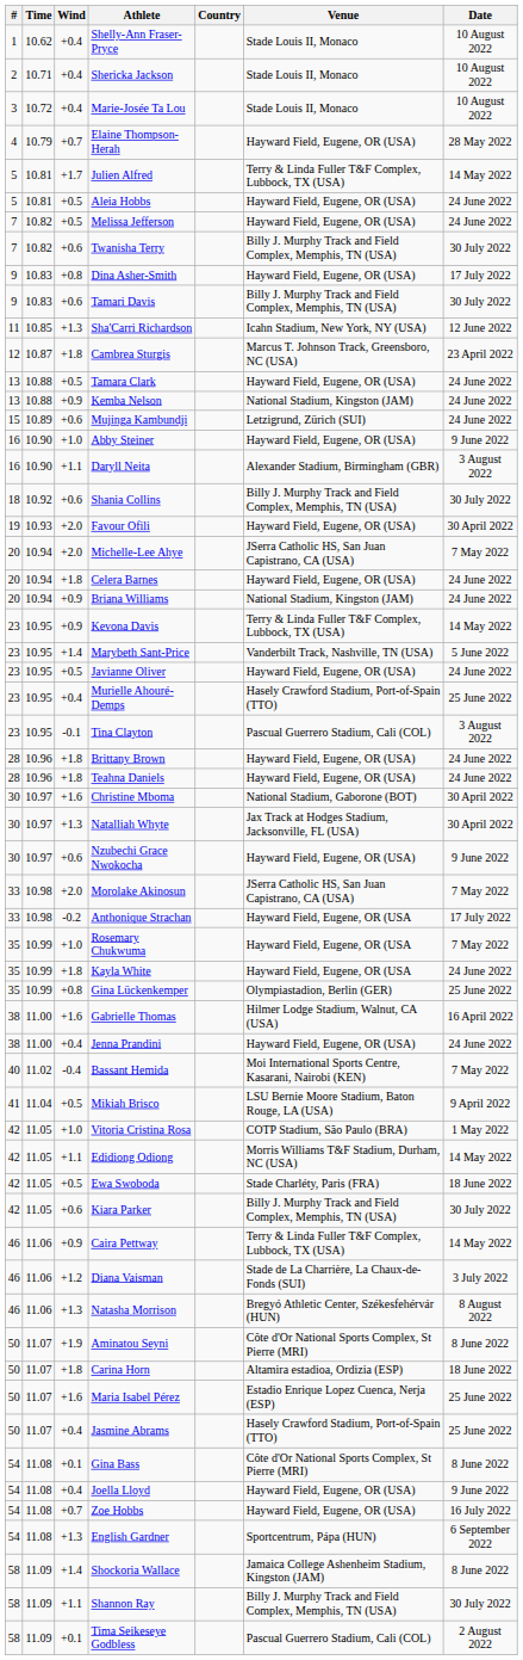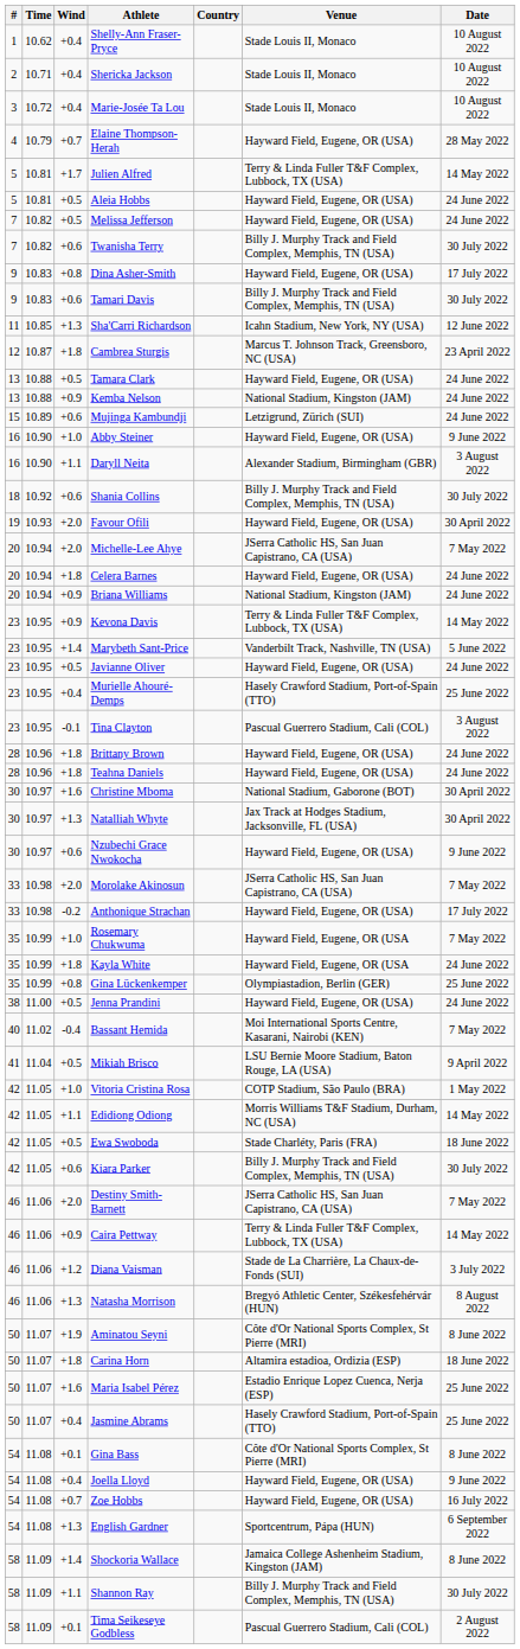 <table class="wikitable sortable" width=100% style="font-size:90%; text-align:center;">
 <tr>
 <th>#</th>
 <th>Time</th>
 <th>Wind</th>
 <th>Athlete</th>
 <th>Country</th>
 <th>Venue</th>
 <th>Date</th>
 </tr>
 <tr>
 <td>1</td>
 <td>10.62</td>
 <td>+0.4</td>
 <td align="left"><a href='#'>Shelly-Ann Fraser-Pryce</a></td>
 <td align="left"></td>
 <td align="left">Stade Louis II, Monaco</td>
 <td>10 August 2022</td>
 </tr>
 <tr>
 <td>2</td>
 <td>10.71</td>
 <td>+0.4</td>
 <td align="left"><a href='#'>Shericka Jackson</a></td>
 <td align="left"></td>
 <td align="left">Stade Louis II, Monaco</td>
 <td>10 August 2022</td>
 </tr>
 <tr>
 <td>3</td>
 <td>10.72</td>
 <td>+0.4</td>
 <td align="left"><a href='#'>Marie-Josée Ta Lou</a></td>
 <td align="left"></td>
 <td align="left">Stade Louis II, Monaco</td>
 <td>10 August 2022</td>
 </tr>
 <tr>
 <td>4</td>
 <td>10.79</td>
 <td>+0.7</td>
 <td align="left"><a href='#'>Elaine Thompson-Herah</a></td>
 <td align="left"></td>
 <td align=left>Hayward Field, Eugene, OR (USA)</td>
 <td>28 May 2022</td>
 </tr>
 <tr>
 <td>5</td>
 <td>10.81</td>
 <td>+1.7</td>
 <td align="left"><a href='#'>Julien Alfred</a></td>
 <td align="left"></td>
 <td align="left">Terry & Linda Fuller T&F Complex, Lubbock, TX (USA)</td>
 <td>14 May 2022</td>
 </tr>
 <tr>
 <td>5</td>
 <td>10.81</td>
 <td>+0.5</td>
 <td align="left"><a href='#'>Aleia Hobbs</a></td>
 <td align="left"></td>
 <td align="left">Hayward Field, Eugene, OR (USA)</td>
 <td>24 June 2022</td>
 </tr>
 <tr>
 <td>7</td>
 <td>10.82</td>
 <td>+0.5</td>
 <td align="left"><a href='#'>Melissa Jefferson</a></td>
 <td align="left"></td>
 <td align="left">Hayward Field, Eugene, OR (USA)</td>
 <td>24 June 2022</td>
 </tr>
 <tr>
 <td>7</td>
 <td>10.82</td>
 <td>+0.6</td>
 <td align=left><a href='#'>Twanisha Terry</a></td>
 <td align="left"></td>
 <td align="left">Billy J. Murphy Track and Field Complex, Memphis, TN (USA)</td>
 <td>30 July 2022</td>
 </tr>
 <tr>
 <td>9</td>
 <td>10.83</td>
 <td>+0.8</td>
 <td align="left"><a href='#'>Dina Asher-Smith</a></td>
 <td align="left"></td>
 <td align="left">Hayward Field, Eugene, OR (USA)</td>
 <td>17 July 2022</td>
 </tr>
 <tr>
 <td>9</td>
 <td>10.83</td>
 <td>+0.6</td>
 <td align="left"><a href='#'>Tamari Davis</a></td>
 <td align="left"></td>
 <td align="left">Billy J. Murphy Track and Field Complex, Memphis, TN (USA)</td>
 <td>30 July 2022</td>
 </tr>
 <tr>
 <td>11</td>
 <td>10.85</td>
 <td>+1.3</td>
 <td align="left"><a href='#'>Sha'Carri Richardson</a></td>
 <td align="left"></td>
 <td align="left">Icahn Stadium, New York, NY (USA)</td>
 <td>12 June 2022</td>
 </tr>
 <tr>
 <td>12</td>
 <td>10.87</td>
 <td>+1.8</td>
 <td align="left"><a href='#'>Cambrea Sturgis</a></td>
 <td align="left"></td>
 <td align="left">Marcus T. Johnson Track, Greensboro, NC (USA)</td>
 <td>23 April 2022</td>
 </tr>
 <tr>
 <td>13</td>
 <td>10.88</td>
 <td>+0.5</td>
 <td align="left"><a href='#'>Tamara Clark</a></td>
 <td align="left"></td>
 <td align="left">Hayward Field, Eugene, OR (USA)</td>
 <td>24 June 2022</td>
 </tr>
 <tr>
 <td>13</td>
 <td>10.88</td>
 <td>+0.9</td>
 <td align="left"><a href='#'>Kemba Nelson</a></td>
 <td align="left"></td>
 <td align="left">National Stadium, Kingston (JAM)</td>
 <td>24 June 2022</td>
 </tr>
 <tr>
 <td>15</td>
 <td>10.89</td>
 <td>+0.6</td>
 <td align=left><a href='#'>Mujinga Kambundji</a></td>
 <td align="left"></td>
 <td align="left">Letzigrund, Zürich (SUI)</td>
 <td>24 June 2022</td>
 </tr>
 <tr>
 <td>16</td>
 <td>10.90</td>
 <td>+1.0</td>
 <td align="left"><a href='#'>Abby Steiner</a></td>
 <td align="left"></td>
 <td align="left">Hayward Field, Eugene, OR (USA)</td>
 <td>9 June 2022</td>
 </tr>
 <tr>
 <td>16</td>
 <td>10.90</td>
 <td>+1.1</td>
 <td align="left"><a href='#'>Daryll Neita</a></td>
 <td align="left"></td>
 <td align="left">Alexander Stadium, Birmingham (GBR)</td>
 <td>3 August 2022</td>
 </tr>
 <tr>
 <td>18</td>
 <td>10.92</td>
 <td>+0.6</td>
 <td align="left"><a href='#'>Shania Collins</a></td>
 <td align="left"></td>
 <td align="left">Billy J. Murphy Track and Field Complex, Memphis, TN (USA)</td>
 <td>30 July 2022</td>
 </tr>
 <tr>
 <td>19</td>
 <td>10.93</td>
 <td>+2.0</td>
 <td align="left"><a href='#'>Favour Ofili</a></td>
 <td align="left"></td>
 <td align="left">Hayward Field, Eugene, OR (USA)</td>
 <td>30 April 2022</td>
 </tr>
 <tr>
 <td>20</td>
 <td>10.94</td>
 <td>+2.0</td>
 <td align="left"><a href='#'>Michelle-Lee Ahye</a></td>
 <td align="left"></td>
 <td align="left">JSerra Catholic HS, San Juan Capistrano, CA (USA)</td>
 <td>7 May 2022</td>
 </tr>
 <tr>
 <td>20</td>
 <td>10.94</td>
 <td>+1.8</td>
 <td align="left"><a href='#'>Celera Barnes</a></td>
 <td align="left"></td>
 <td align="left">Hayward Field, Eugene, OR (USA)</td>
 <td>24 June 2022</td>
 </tr>
 <tr>
 <td>20</td>
 <td>10.94</td>
 <td>+0.9</td>
 <td align="left"><a href='#'>Briana Williams</a></td>
 <td align="left"></td>
 <td align="left">National Stadium, Kingston (JAM)</td>
 <td>24 June 2022</td>
 </tr>
 <tr>
 <td>23</td>
 <td>10.95</td>
 <td>+0.9</td>
 <td align="left"><a href='#'>Kevona Davis</a></td>
 <td align="left"></td>
 <td align="left">Terry & Linda Fuller T&F Complex, Lubbock, TX (USA)</td>
 <td>14 May 2022</td>
 </tr>
 <tr>
 <td>23</td>
 <td>10.95</td>
 <td>+1.4</td>
 <td align="left"><a href='#'>Marybeth Sant-Price</a></td>
 <td align="left"></td>
 <td align="left">Vanderbilt Track, Nashville, TN (USA)</td>
 <td>5 June 2022</td>
 </tr>
 <tr>
 <td>23</td>
 <td>10.95</td>
 <td>+0.5</td>
 <td align="left"><a href='#'>Javianne Oliver</a></td>
 <td align="left"></td>
 <td align="left">Hayward Field, Eugene, OR (USA)</td>
 <td>24 June 2022</td>
 </tr>
 <tr>
 <td>23</td>
 <td>10.95</td>
 <td>+0.4</td>
 <td align="left"><a href='#'>Murielle Ahouré-Demps</a></td>
 <td align="left"></td>
 <td align="left">Hasely Crawford Stadium, Port-of-Spain (TTO)</td>
 <td>25 June 2022</td>
 </tr>
 <tr>
 <td>23</td>
 <td>10.95</td>
 <td>-0.1</td>
 <td align="left"><a href='#'>Tina Clayton</a></td>
 <td align="left"></td>
 <td align="left">Pascual Guerrero Stadium, Cali (COL)</td>
 <td>3 August 2022</td>
 </tr>
 <tr>
 <td>28</td>
 <td>10.96</td>
 <td>+1.8</td>
 <td align="left"><a href='#'>Brittany Brown</a></td>
 <td align="left"></td>
 <td align="left">Hayward Field, Eugene, OR (USA)</td>
 <td>24 June 2022</td>
 </tr>
 <tr>
 <td>28</td>
 <td>10.96</td>
 <td>+1.8</td>
 <td align="left"><a href='#'>Teahna Daniels</a></td>
 <td align="left"></td>
 <td align="left">Hayward Field, Eugene, OR (USA)</td>
 <td>24 June 2022</td>
 </tr>
 <tr>
 <td>30</td>
 <td>10.97</td>
 <td>+1.6</td>
 <td align="left"><a href='#'>Christine Mboma</a></td>
 <td align="left"></td>
 <td align="left">National Stadium, Gaborone (BOT)</td>
 <td>30 April 2022</td>
 </tr>
 <tr>
 <td>30</td>
 <td>10.97</td>
 <td>+1.3</td>
 <td align="left"><a href='#'>Natalliah Whyte</a></td>
 <td align="left"></td>
 <td align="left">Jax Track at Hodges Stadium, Jacksonville, FL (USA)</td>
 <td>30 April 2022</td>
 </tr>
 <tr>
 <td>30</td>
 <td>10.97</td>
 <td>+0.6</td>
 <td align="left"><a href='#'>Nzubechi Grace Nwokocha</a></td>
 <td align="left"></td>
 <td align="left">Hayward Field, Eugene, OR (USA)</td>
 <td>9 June 2022</td>
 </tr>
 <tr>
 <td>33</td>
 <td>10.98</td>
 <td>+2.0</td>
 <td align="left"><a href='#'>Morolake Akinosun</a></td>
 <td align="left"></td>
 <td align="left">JSerra Catholic HS, San Juan Capistrano, CA (USA)</td>
 <td>7 May 2022</td>
 </tr>
 <tr>
 <td>33</td>
 <td>10.98</td>
 <td>-0.2</td>
 <td align="left"><a href='#'>Anthonique Strachan</a></td>
 <td align="left"></td>
-<td align="left">Hayward Field, Eugene, OR (USA</td>
+<td align="left">Hayward Field, Eugene, OR (USA)</td>
 <td>17 July 2022</td>
 </tr>
 <tr>
 <td>35</td>
 <td>10.99</td>
 <td>+1.0</td>
 <td align="left"><a href='#'>Rosemary Chukwuma</a></td>
 <td align="left"></td>
 <td align="left">Hayward Field, Eugene, OR (USA</td>
 <td>7 May 2022</td>
 </tr>
 <tr>
 <td>35</td>
 <td>10.99</td>
 <td>+1.8</td>
 <td align="left"><a href='#'>Kayla White</a></td>
 <td align="left"></td>
 <td align="left">Hayward Field, Eugene, OR (USA</td>
 <td>24 June 2022</td>
 </tr>
 <tr>
 <td>35</td>
 <td>10.99</td>
 <td>+0.8</td>
 <td align="left"><a href='#'>Gina Lückenkemper</a></td>
 <td align="left"></td>
 <td align="left">Olympiastadion, Berlin (GER)</td>
 <td>25 June 2022</td>
 </tr>
 <tr>
 <td>38</td>
 <td>11.00</td>
-<td>+1.6</td>
-<td align="left"><a href='#'>Gabrielle Thomas</a></td>
-<td align="left"></td>
-<td align="left">Hilmer Lodge Stadium, Walnut, CA (USA)</td>
-<td>16 April 2022</td>
-</tr>
-<tr>
-<td>38</td>
-<td>11.00</td>
-<td>+0.4</td>
+<td>+0.5</td>
 <td align="left"><a href='#'>Jenna Prandini</a></td>
 <td align="left"></td>
 <td align="left">Hayward Field, Eugene, OR (USA)</td>
 <td>24 June 2022</td>
 </tr>
 <tr>
 <td>40</td>
 <td>11.02</td>
 <td>-0.4</td>
 <td align="left"><a href='#'>Bassant Hemida</a></td>
 <td align="left"></td>
 <td align="left">Moi International Sports Centre, Kasarani, Nairobi (KEN)</td>
 <td>7 May 2022</td>
 </tr>
 <tr>
 <td>41</td>
 <td>11.04</td>
 <td>+0.5</td>
 <td align="left"><a href='#'>Mikiah Brisco</a></td>
 <td align="left"></td>
 <td align="left">LSU Bernie Moore Stadium, Baton Rouge, LA (USA)</td>
 <td>9 April 2022</td>
 </tr>
 <tr>
 <td>42</td>
 <td>11.05</td>
 <td>+1.0</td>
 <td align="left"><a href='#'>Vitoria Cristina Rosa</a></td>
 <td align="left"></td>
 <td align="left">COTP Stadium, São Paulo (BRA)</td>
 <td>1 May 2022</td>
 </tr>
 <tr>
 <td>42</td>
 <td>11.05</td>
 <td>+1.1</td>
 <td align="left"><a href='#'>Edidiong Odiong</a></td>
 <td align="left"></td>
 <td align="left">Morris Williams T&F Stadium, Durham, NC (USA)</td>
 <td>14 May 2022</td>
 </tr>
 <tr>
 <td>42</td>
 <td>11.05</td>
 <td>+0.5</td>
 <td align="left"><a href='#'>Ewa Swoboda</a></td>
 <td align="left"></td>
 <td align="left">Stade Charléty, Paris (FRA)</td>
 <td>18 June 2022</td>
 </tr>
 <tr>
 <td>42</td>
 <td>11.05</td>
 <td>+0.6</td>
 <td align="left"><a href='#'>Kiara Parker</a></td>
 <td align="left"></td>
 <td align="left">Billy J. Murphy Track and Field Complex, Memphis, TN (USA)</td>
 <td>30 July 2022</td>
+</tr>
+<tr>
+<td>46</td>
+<td>11.06</td>
+<td>+2.0</td>
+<td align="left"><a href='#'>Destiny Smith-Barnett</a></td>
+<td align="left"></td>
+<td align="left">JSerra Catholic HS, San Juan Capistrano, CA (USA)</td>
+<td>7 May 2022</td>
 </tr>
 <tr>
 <td>46</td>
 <td>11.06</td>
 <td>+0.9</td>
 <td align="left"><a href='#'>Caira Pettway</a></td>
 <td align="left"></td>
 <td align="left">Terry & Linda Fuller T&F Complex, Lubbock, TX (USA)</td>
 <td>14 May 2022</td>
 </tr>
 <tr>
 <td>46</td>
 <td>11.06</td>
 <td>+1.2</td>
 <td align="left"><a href='#'>Diana Vaisman</a></td>
 <td align="left"></td>
 <td align="left">Stade de La Charrière, La Chaux-de-Fonds (SUI)</td>
 <td>3 July 2022</td>
 </tr>
 <tr>
 <td>46</td>
 <td>11.06</td>
 <td>+1.3</td>
 <td align="left"><a href='#'>Natasha Morrison</a></td>
 <td align="left"></td>
 <td align="left">Bregyó Athletic Center, Székesfehérvár (HUN)</td>
 <td>8 August 2022</td>
 </tr>
 <tr>
 <td>50</td>
 <td>11.07</td>
 <td>+1.9</td>
 <td align="left"><a href='#'>Aminatou Seyni</a></td>
 <td align="left"></td>
 <td align="left">Côte d'Or National Sports Complex, St Pierre (MRI)</td>
 <td>8 June 2022</td>
 </tr>
 <tr>
 <td>50</td>
 <td>11.07</td>
 <td>+1.8</td>
 <td align="left"><a href='#'>Carina Horn</a></td>
 <td align="left"></td>
 <td align="left">Altamira estadioa, Ordizia (ESP)</td>
 <td>18 June 2022</td>
 </tr>
 <tr>
 <td>50</td>
 <td>11.07</td>
 <td>+1.6</td>
 <td align="left"><a href='#'>Maria Isabel Pérez</a></td>
 <td align="left"></td>
 <td align="left">Estadio Enrique Lopez Cuenca, Nerja (ESP)</td>
 <td>25 June 2022</td>
 </tr>
 <tr>
 <td>50</td>
 <td>11.07</td>
 <td>+0.4</td>
 <td align="left"><a href='#'>Jasmine Abrams</a></td>
 <td align="left"></td>
 <td align="left">Hasely Crawford Stadium, Port-of-Spain (TTO)</td>
 <td>25 June 2022</td>
 </tr>
 <tr>
 <td>54</td>
 <td>11.08</td>
 <td>+0.1</td>
 <td align="left"><a href='#'>Gina Bass</a></td>
 <td align="left"></td>
 <td align="left">Côte d'Or National Sports Complex, St Pierre (MRI)</td>
 <td>8 June 2022</td>
 </tr>
 <tr>
 <td>54</td>
 <td>11.08</td>
 <td>+0.4</td>
 <td align="left"><a href='#'>Joella Lloyd</a></td>
 <td align="left"></td>
 <td align="left">Hayward Field, Eugene, OR (USA)</td>
 <td>9 June 2022</td>
 </tr>
 <tr>
 <td>54</td>
 <td>11.08</td>
 <td>+0.7</td>
 <td align="left"><a href='#'>Zoe Hobbs</a></td>
 <td align="left"></td>
 <td align="left">Hayward Field, Eugene, OR (USA)</td>
 <td>16 July 2022</td>
 </tr>
 <tr>
 <td>54</td>
 <td>11.08</td>
 <td>+1.3</td>
 <td align="left"><a href='#'>English Gardner</a></td>
 <td align="left"></td>
 <td align="left">Sportcentrum, Pápa (HUN)</td>
 <td>6 September 2022</td>
 </tr>
 <tr>
 <td>58</td>
 <td>11.09</td>
 <td>+1.4</td>
 <td align="left"><a href='#'>Shockoria Wallace</a></td>
 <td align="left"></td>
 <td align="left">Jamaica College Ashenheim Stadium, Kingston (JAM)</td>
 <td>8 June 2022</td>
 </tr>
 <tr>
 <td>58</td>
 <td>11.09</td>
 <td>+1.1</td>
 <td align="left"><a href='#'>Shannon Ray</a></td>
 <td align="left"></td>
 <td align="left">Billy J. Murphy Track and Field Complex, Memphis, TN (USA)</td>
 <td>30 July 2022</td>
 </tr>
 <tr>
 <td>58</td>
 <td>11.09</td>
 <td>+0.1</td>
 <td align="left"><a href='#'>Tima Seikeseye Godbless</a></td>
 <td align="left"></td>
 <td align="left">Pascual Guerrero Stadium, Cali (COL)</td>
 <td>2 August 2022</td>
 </tr>
 </table>
